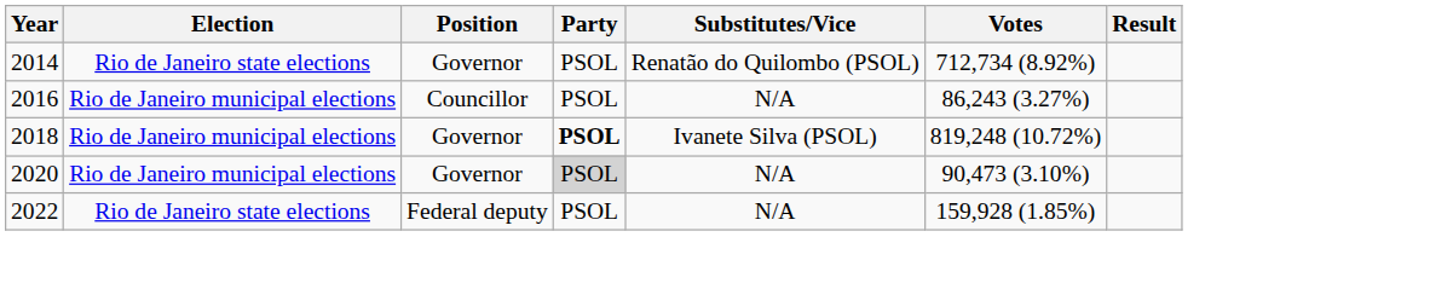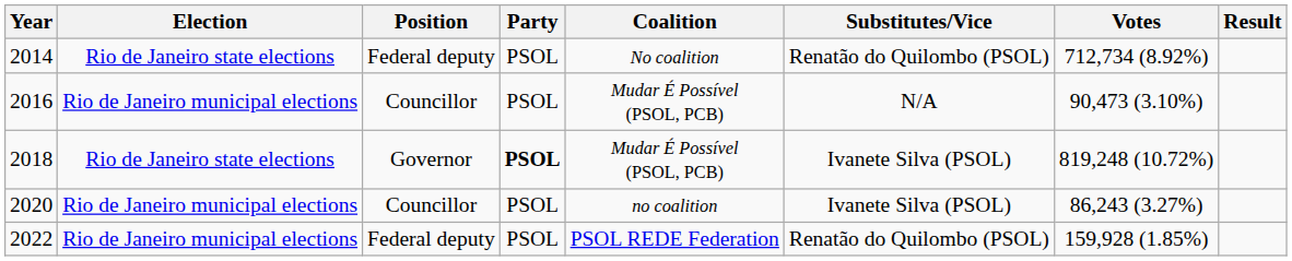 <table class="wikitable" style="text-align:center">
 <tr>
 <th>Year</th>
 <th>Election</th>
 <th>Position</th>
 <th>Party</th>
+<th>Coalition</th>
 <th>Substitutes/Vice</th>
 <th>Votes</th>
 <th>Result</th>
 </tr>
 <tr>
 <td>2014</td>
 <td><a href='#'>Rio de Janeiro state elections</a></td>
-<td>Governor</td>
+<td>Federal deputy</td>
 <td>PSOL</td>
+<td><small><em>No coalition</em></small></td>
 <td>Renatão do Quilombo (PSOL)</td>
 <td>712,734 (8.92%)</td>
 <td></td>
 </tr>
 <tr>
 <td>2016</td>
 <td><a href='#'>Rio de Janeiro municipal elections</a></td>
 <td>Councillor</td>
 <td>PSOL</td>
+<td><small><em>Mudar É Possível</em><br>(PSOL, PCB)</small></td>
 <td>N/A</td>
-<td>86,243 (3.27%)</td>
+<td>90,473 (3.10%)</td>
 <td></td>
 </tr>
 <tr>
 <td>2018</td>
-<td><a href='#'>Rio de Janeiro municipal elections</a></td>
+<td><a href='#'>Rio de Janeiro state elections</a></td>
 <td>Governor</td>
 <td><strong>PSOL</strong></td>
+<td><small><em>Mudar É Possível</em><br>(PSOL, PCB)</small></td>
 <td>Ivanete Silva (PSOL)</td>
 <td>819,248 (10.72%)</td>
 <td></td>
 </tr>
 <tr>
 <td>2020</td>
 <td><a href='#'>Rio de Janeiro municipal elections</a></td>
-<td>Governor</td>
-<td style="background: lightgrey;">PSOL</td>
-<td>N/A</td>
-<td>90,473 (3.10%)</td>
+<td>Councillor</td>
+<td>PSOL</td>
+<td><small><em>no coalition</em></small></td>
+<td>Ivanete Silva (PSOL)</td>
+<td>86,243 (3.27%)</td>
 <td></td>
 </tr>
 <tr>
 <td>2022</td>
-<td><a href='#'>Rio de Janeiro state elections</a></td>
+<td><a href='#'>Rio de Janeiro municipal elections</a></td>
 <td>Federal deputy</td>
 <td>PSOL</td>
-<td>N/A</td>
+<td><a href='#'>PSOL REDE Federation</a></td>
+<td>Renatão do Quilombo (PSOL)</td>
 <td>159,928 (1.85%)</td>
 <td></td>
 </tr>
 </table>
